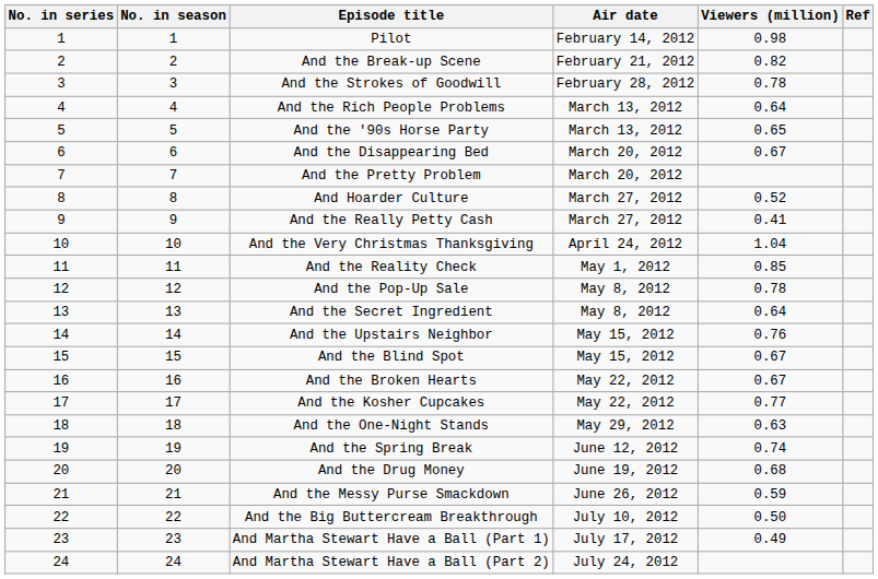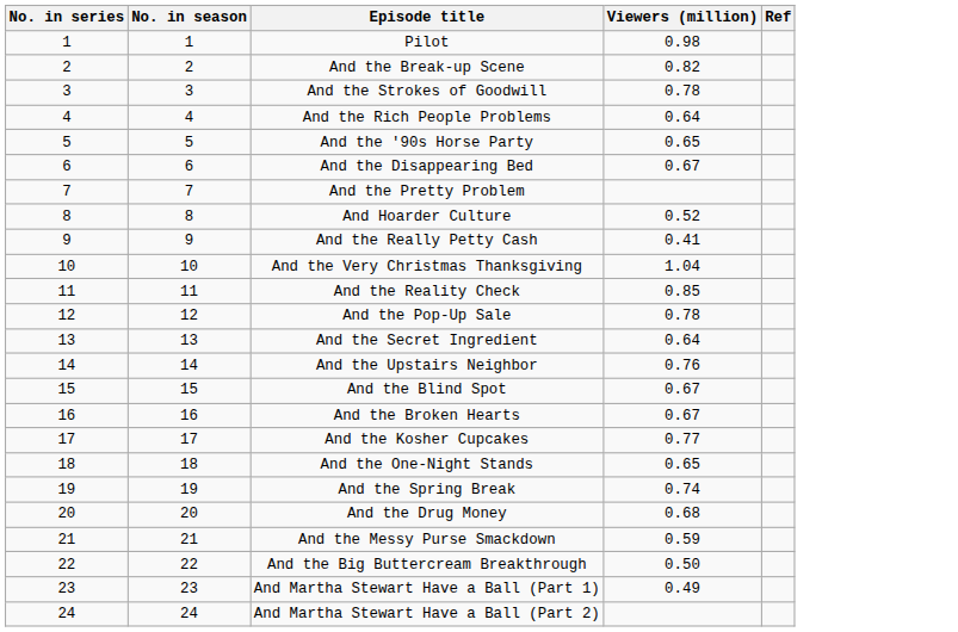 <table class="wikitable plainrowheaders" style="font-size:90%; text-align:center;">
 <tr>
 <th scope="col">No. in series</th>
 <th scope="col">No. in season</th>
 <th scope="col">Episode title</th>
-<th scope="col">Air date</th>
 <th scope="col">Viewers (million)</th>
 <th scope="col">Ref</th>
 </tr>
 <tr>
 <td scope="row">1</td>
 <td>1</td>
 <td>Pilot</td>
-<td>February 14, 2012</td>
 <td>0.98</td>
 <td></td>
 </tr>
 <tr>
 <td scope="row">2</td>
 <td>2</td>
 <td>And the Break-up Scene</td>
-<td>February 21, 2012</td>
 <td>0.82</td>
 <td></td>
 </tr>
 <tr>
 <td scope="row">3</td>
 <td>3</td>
 <td>And the Strokes of Goodwill</td>
-<td>February 28, 2012</td>
 <td>0.78</td>
 <td></td>
 </tr>
 <tr>
 <td scope="row">4</td>
 <td>4</td>
 <td>And the Rich People Problems</td>
-<td>March 13, 2012</td>
 <td>0.64</td>
 <td></td>
 </tr>
 <tr>
 <td scope="row">5</td>
 <td>5</td>
 <td>And the '90s Horse Party</td>
-<td>March 13, 2012</td>
 <td>0.65</td>
 <td></td>
 </tr>
 <tr>
 <td scope="row">6</td>
 <td>6</td>
 <td>And the Disappearing Bed</td>
-<td>March 20, 2012</td>
 <td>0.67</td>
 <td></td>
 </tr>
 <tr>
 <td scope="row">7</td>
 <td>7</td>
 <td>And the Pretty Problem</td>
-<td>March 20, 2012</td>
 <td></td>
 <td></td>
 </tr>
 <tr>
 <td scope="row">8</td>
 <td>8</td>
 <td>And Hoarder Culture</td>
-<td>March 27, 2012</td>
 <td>0.52</td>
 <td></td>
 </tr>
 <tr>
 <td scope="row">9</td>
 <td>9</td>
 <td>And the Really Petty Cash</td>
-<td>March 27, 2012</td>
 <td>0.41</td>
 <td></td>
 </tr>
 <tr>
 <td scope="row">10</td>
 <td>10</td>
 <td>And the Very Christmas Thanksgiving</td>
-<td>April 24, 2012</td>
 <td>1.04</td>
 <td></td>
 </tr>
 <tr>
 <td scope="row">11</td>
 <td>11</td>
 <td>And the Reality Check</td>
-<td>May 1, 2012</td>
 <td>0.85</td>
 <td></td>
 </tr>
 <tr>
 <td scope="row">12</td>
 <td>12</td>
 <td>And the Pop-Up Sale</td>
-<td>May 8, 2012</td>
 <td>0.78</td>
 <td></td>
 </tr>
 <tr>
 <td scope="row">13</td>
 <td>13</td>
 <td>And the Secret Ingredient</td>
-<td>May 8, 2012</td>
 <td>0.64</td>
 <td></td>
 </tr>
 <tr>
 <td scope="row">14</td>
 <td>14</td>
 <td>And the Upstairs Neighbor</td>
-<td>May 15, 2012</td>
 <td>0.76</td>
 <td></td>
 </tr>
 <tr>
 <td scope="row">15</td>
 <td>15</td>
 <td>And the Blind Spot</td>
-<td>May 15, 2012</td>
 <td>0.67</td>
 <td></td>
 </tr>
 <tr>
 <td scope="row">16</td>
 <td>16</td>
 <td>And the Broken Hearts</td>
-<td>May 22, 2012</td>
 <td>0.67</td>
 <td></td>
 </tr>
 <tr>
 <td scope="row">17</td>
 <td>17</td>
 <td>And the Kosher Cupcakes</td>
-<td>May 22, 2012</td>
 <td>0.77</td>
 <td></td>
 </tr>
 <tr>
 <td scope="row">18</td>
 <td>18</td>
 <td>And the One-Night Stands</td>
-<td>May 29, 2012</td>
-<td>0.63</td>
+<td>0.65</td>
 <td></td>
 </tr>
 <tr>
 <td scope="row">19</td>
 <td>19</td>
 <td>And the Spring Break</td>
-<td>June 12, 2012</td>
 <td>0.74</td>
 <td></td>
 </tr>
 <tr>
 <td scope="row">20</td>
 <td>20</td>
 <td>And the Drug Money</td>
-<td>June 19, 2012</td>
 <td>0.68</td>
 <td></td>
 </tr>
 <tr>
 <td scope="row">21</td>
 <td>21</td>
 <td>And the Messy Purse Smackdown</td>
-<td>June 26, 2012</td>
 <td>0.59</td>
 <td></td>
 </tr>
 <tr>
 <td scope="row">22</td>
 <td>22</td>
 <td>And the Big Buttercream Breakthrough</td>
-<td>July 10, 2012</td>
 <td>0.50</td>
 <td></td>
 </tr>
 <tr>
 <td scope="row">23</td>
 <td>23</td>
 <td>And Martha Stewart Have a Ball (Part 1)</td>
-<td>July 17, 2012</td>
 <td>0.49</td>
 <td></td>
 </tr>
 <tr>
 <td scope="row">24</td>
 <td>24</td>
 <td>And Martha Stewart Have a Ball (Part 2)</td>
-<td>July 24, 2012</td>
 <td></td>
 <td></td>
 </tr>
 </table>
